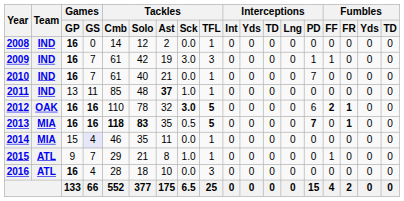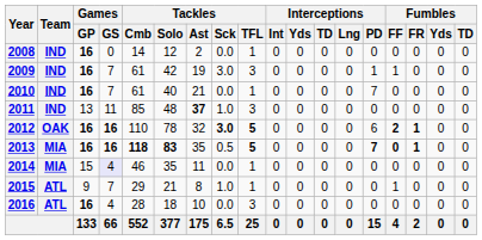 <table class="wikitable" style="text-align:center">
 <tr>
 <th rowspan="2">Year</th>
 <th rowspan="2">Team</th>
 <th colspan="2">Games</th>
 <th colspan="5">Tackles</th>
 <th colspan="5">Interceptions</th>
 <th colspan="4">Fumbles</th>
 </tr>
 <tr>
 <th>GP</th>
 <th>GS</th>
 <th>Cmb</th>
 <th>Solo</th>
 <th>Ast</th>
 <th>Sck</th>
 <th>TFL</th>
 <th>Int</th>
 <th>Yds</th>
 <th>TD</th>
 <th>Lng</th>
 <th>PD</th>
 <th>FF</th>
 <th>FR</th>
 <th>Yds</th>
 <th>TD</th>
 </tr>
 <tr>
 <th><a href='#'>2008</a></th>
 <th><a href='#'>IND</a></th>
 <td><strong>16</strong></td>
 <td>0</td>
 <td>14</td>
 <td>12</td>
 <td>2</td>
 <td>0.0</td>
 <td>1</td>
 <td>0</td>
 <td>0</td>
 <td>0</td>
 <td>0</td>
 <td>0</td>
 <td>0</td>
 <td>0</td>
 <td>0</td>
 <td>0</td>
 </tr>
 <tr>
 <th><a href='#'>2009</a></th>
 <th><a href='#'>IND</a></th>
 <td><strong>16</strong></td>
 <td>7</td>
 <td>61</td>
 <td>42</td>
 <td>19</td>
 <td>3.0</td>
 <td>3</td>
 <td>0</td>
 <td>0</td>
 <td>0</td>
 <td>0</td>
 <td>1</td>
 <td>1</td>
 <td>0</td>
 <td>0</td>
 <td>0</td>
 </tr>
 <tr>
 <th><a href='#'>2010</a></th>
 <th><a href='#'>IND</a></th>
 <td><strong>16</strong></td>
 <td>7</td>
 <td>61</td>
 <td>40</td>
 <td>21</td>
 <td>0.0</td>
 <td>1</td>
 <td>0</td>
 <td>0</td>
 <td>0</td>
 <td>0</td>
 <td>7</td>
 <td>0</td>
 <td>0</td>
 <td>0</td>
 <td>0</td>
 </tr>
 <tr>
 <th><a href='#'>2011</a></th>
 <th><a href='#'>IND</a></th>
 <td>13</td>
 <td>11</td>
 <td>85</td>
 <td>48</td>
 <td><strong>37</strong></td>
 <td>1.0</td>
-<td>1</td>
+<td>3</td>
 <td>0</td>
 <td>0</td>
 <td>0</td>
 <td>0</td>
 <td>0</td>
 <td>0</td>
 <td>0</td>
 <td>0</td>
 <td>0</td>
 </tr>
 <tr>
 <th><a href='#'>2012</a></th>
 <th><a href='#'>OAK</a></th>
 <td><strong>16</strong></td>
 <td><strong>16</strong></td>
 <td>110</td>
 <td>78</td>
 <td>32</td>
 <td><strong>3.0</strong></td>
 <td><strong>5</strong></td>
 <td>0</td>
 <td>0</td>
 <td>0</td>
 <td>0</td>
 <td>6</td>
 <td><strong>2</strong></td>
 <td><strong>1</strong></td>
 <td>0</td>
 <td>0</td>
 </tr>
 <tr>
 <th><a href='#'>2013</a></th>
 <th><a href='#'>MIA</a></th>
 <td><strong>16</strong></td>
 <td><strong>16</strong></td>
 <td><strong>118</strong></td>
 <td><strong>83</strong></td>
 <td>35</td>
 <td>0.5</td>
 <td><strong>5</strong></td>
 <td>0</td>
 <td>0</td>
 <td>0</td>
 <td>0</td>
 <td><strong>7</strong></td>
-<td>0</td>
+<td><strong>0</strong></td>
 <td><strong>1</strong></td>
 <td>0</td>
 <td>0</td>
 </tr>
 <tr>
 <th><a href='#'>2014</a></th>
 <th><a href='#'>MIA</a></th>
 <td>15</td>
 <td style="background: lavender;">4</td>
 <td>46</td>
 <td>35</td>
 <td>11</td>
 <td>0.0</td>
 <td>1</td>
 <td>0</td>
 <td>0</td>
 <td>0</td>
 <td>0</td>
 <td>0</td>
 <td>0</td>
 <td>0</td>
 <td>0</td>
 <td>0</td>
 </tr>
 <tr>
 <th><a href='#'>2015</a></th>
 <th><a href='#'>ATL</a></th>
 <td>9</td>
 <td>7</td>
 <td>29</td>
 <td>21</td>
 <td>8</td>
 <td>1.0</td>
 <td>1</td>
 <td>0</td>
 <td>0</td>
 <td>0</td>
 <td>0</td>
 <td>0</td>
 <td>1</td>
 <td>0</td>
 <td>0</td>
 <td>0</td>
 </tr>
 <tr>
 <th><a href='#'>2016</a></th>
 <th><a href='#'>ATL</a></th>
 <td><strong>16</strong></td>
 <td>4</td>
 <td>28</td>
 <td>18</td>
 <td>10</td>
 <td>0.0</td>
 <td>3</td>
 <td>0</td>
 <td>0</td>
 <td>0</td>
 <td>0</td>
 <td>0</td>
 <td>0</td>
 <td>0</td>
 <td>0</td>
 <td>0</td>
 </tr>
 <tr>
 <th colspan="2"></th>
 <th>133</th>
 <th>66</th>
 <th>552</th>
 <th>377</th>
 <th>175</th>
 <th>6.5</th>
 <th>25</th>
 <th>0</th>
 <th>0</th>
 <th>0</th>
 <th>0</th>
 <th>15</th>
 <th>4</th>
 <th>2</th>
 <th>0</th>
 <th>0</th>
 </tr>
 </table>
